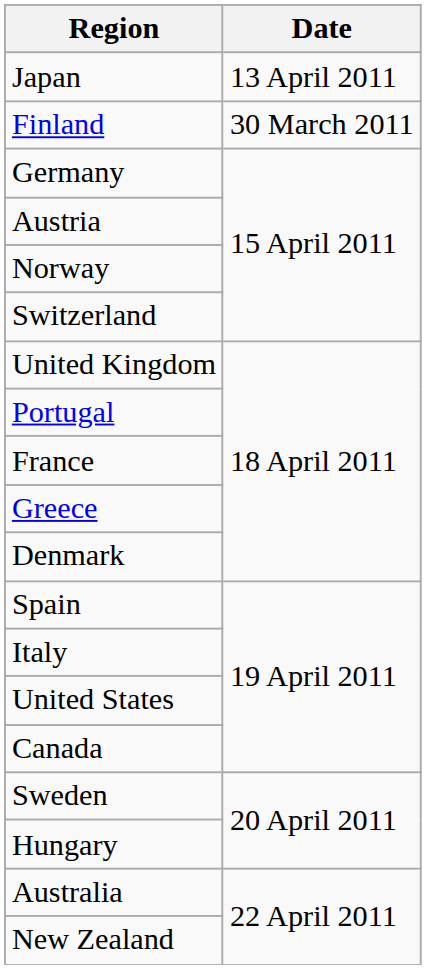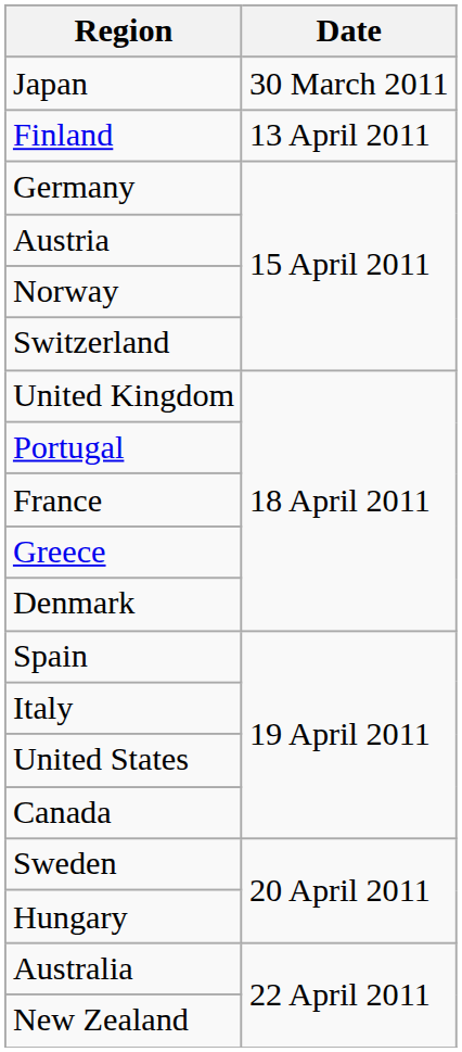 <table class="wikitable">
 <tr>
 <th>Region</th>
 <th>Date</th>
 </tr>
 <tr>
 <td>Japan</td>
-<td>13 April 2011</td>
+<td>30 March 2011</td>
 </tr>
 <tr>
 <td><a href='#'>Finland</a></td>
-<td>30 March 2011</td>
+<td>13 April 2011</td>
 </tr>
 <tr>
 <td>Germany</td>
 <td rowspan="4">15 April 2011</td>
 </tr>
 <tr>
 <td>Austria</td>
 </tr>
 <tr>
 <td>Norway</td>
 </tr>
 <tr>
 <td>Switzerland</td>
 </tr>
 <tr>
 <td>United Kingdom</td>
 <td rowspan="5">18 April 2011</td>
 </tr>
 <tr>
 <td><a href='#'>Portugal</a></td>
 </tr>
 <tr>
 <td>France</td>
 </tr>
 <tr>
 <td><a href='#'>Greece</a></td>
 </tr>
 <tr>
 <td>Denmark</td>
 </tr>
 <tr>
 <td>Spain</td>
 <td rowspan="4">19 April 2011</td>
 </tr>
 <tr>
 <td>Italy</td>
 </tr>
 <tr>
 <td>United States</td>
 </tr>
 <tr>
 <td>Canada</td>
 </tr>
 <tr>
 <td>Sweden</td>
 <td rowspan="2">20 April 2011</td>
 </tr>
 <tr>
 <td>Hungary</td>
 </tr>
 <tr>
 <td>Australia</td>
 <td rowspan="2">22 April 2011</td>
 </tr>
 <tr>
 <td>New Zealand</td>
 </tr>
 </table>
